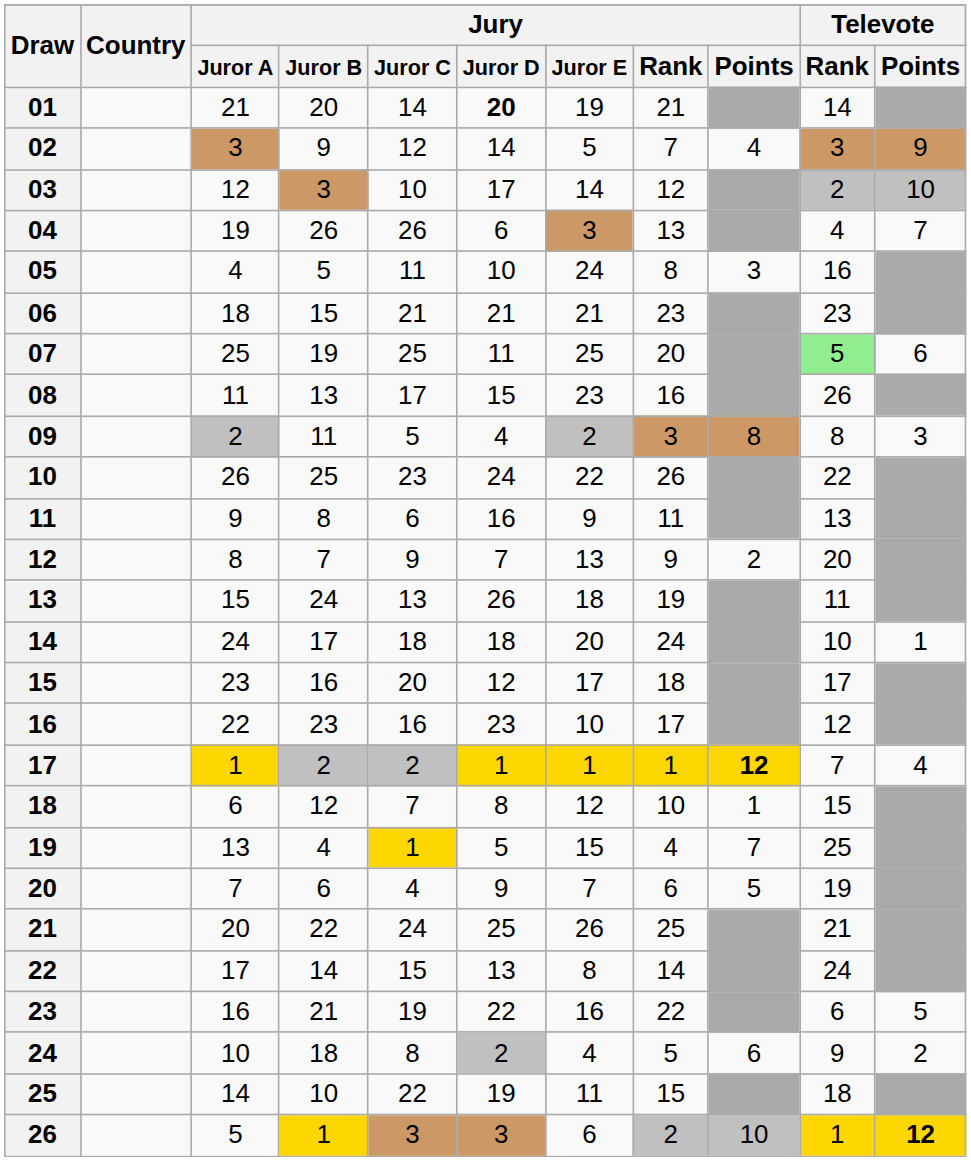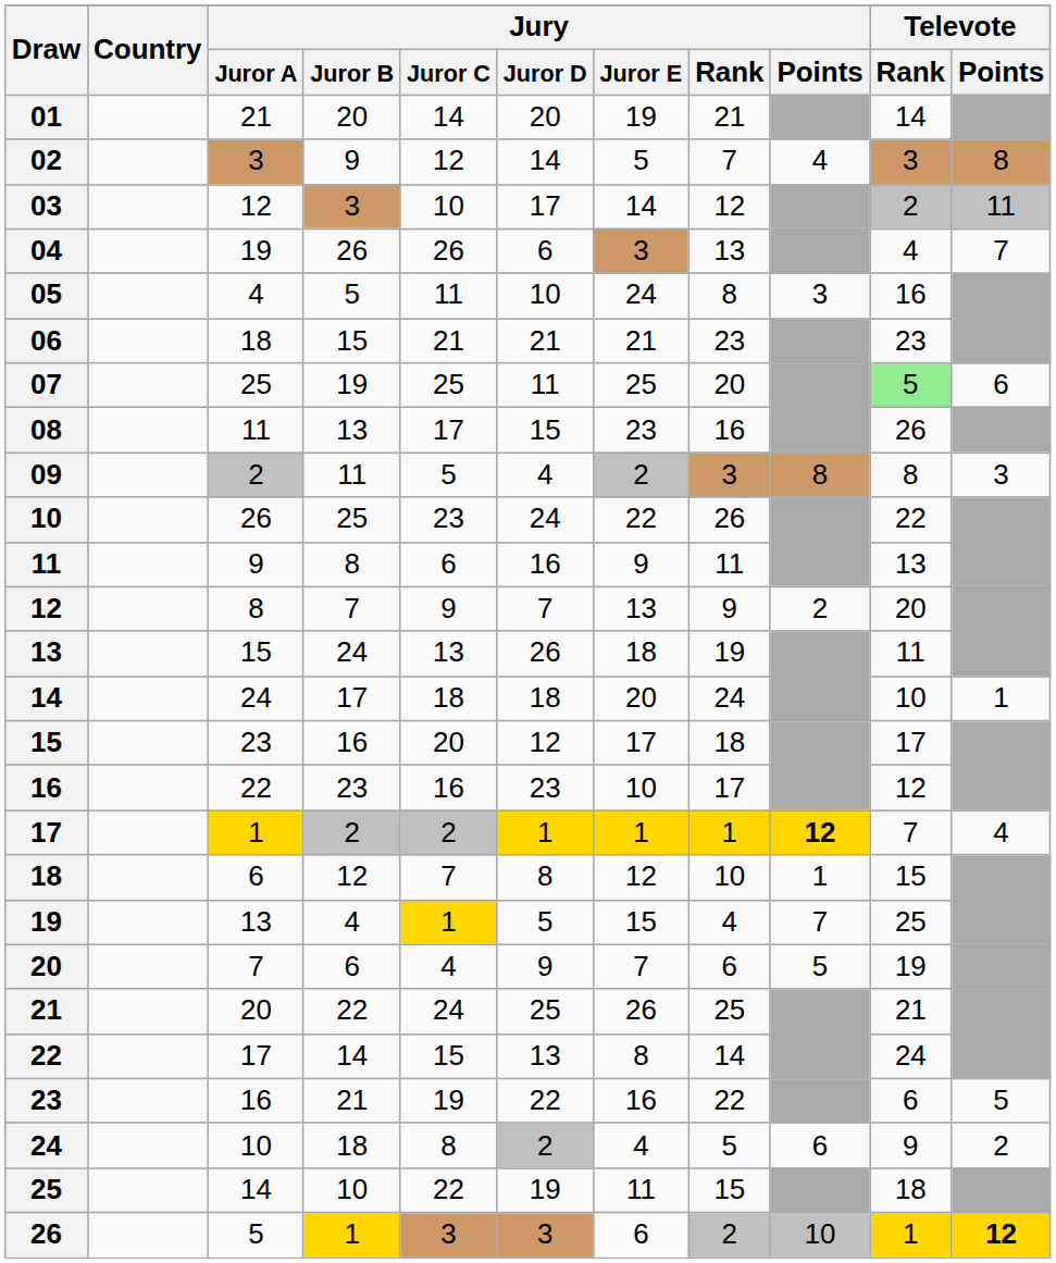 <table class="sortable wikitable collapsible plainrowheaders" style="text-align:center;">
 <tr>
 </tr>
 <tr>
 <th scope="col" rowspan="2">Draw</th>
 <th scope="col" rowspan="2">Country</th>
 <th scope="col" colspan="7">Jury</th>
 <th scope="col" colspan="2">Televote</th>
 </tr>
 <tr>
 <th scope="col"><small>Juror A</small></th>
 <th scope="col"><small>Juror B</small></th>
 <th scope="col"><small>Juror C</small></th>
 <th scope="col"><small>Juror D</small></th>
 <th scope="col"><small>Juror E</small></th>
 <th scope="col">Rank</th>
 <th scope="col" class="unsortable">Points</th>
 <th scope="col">Rank</th>
 <th scope="col" class="unsortable">Points</th>
 </tr>
 <tr>
 <th scope="row" style="text-align:center;">01</th>
 <td style="text-align:left;"></td>
 <td>21</td>
 <td>20</td>
 <td>14</td>
-<td><strong>20</strong></td>
+<td>20</td>
 <td>19</td>
 <td>21</td>
 <td style="background:#AAAAAA;"></td>
 <td>14</td>
 <td style="background:#AAAAAA;"></td>
 </tr>
 <tr>
 <th scope="row" style="text-align:center;">02</th>
 <td style="text-align:left;"></td>
 <td style="background:#CC9966;">3</td>
 <td>9</td>
 <td>12</td>
 <td>14</td>
 <td>5</td>
 <td>7</td>
 <td>4</td>
 <td style="background:#CC9966;">3</td>
-<td style="background:#CC9966;">9</td>
+<td style="background:#CC9966;">8</td>
 </tr>
 <tr>
 <th scope="row" style="text-align:center;">03</th>
 <td style="text-align:left;"></td>
 <td>12</td>
 <td style="background:#CC9966;">3</td>
 <td>10</td>
 <td>17</td>
 <td>14</td>
 <td>12</td>
 <td style="background:#AAAAAA;"></td>
 <td style="background:silver;">2</td>
-<td style="background:silver;">10</td>
+<td style="background:silver;">11</td>
 </tr>
 <tr>
 <th scope="row" style="text-align:center;">04</th>
 <td style="text-align:left;"></td>
 <td>19</td>
 <td>26</td>
 <td>26</td>
 <td>6</td>
 <td style="background:#CC9966;">3</td>
 <td>13</td>
 <td style="background:#AAAAAA;"></td>
 <td>4</td>
 <td>7</td>
 </tr>
 <tr>
 <th scope="row" style="text-align:center;">05</th>
 <td style="text-align:left;"></td>
 <td>4</td>
 <td>5</td>
 <td>11</td>
 <td>10</td>
 <td>24</td>
 <td>8</td>
 <td>3</td>
 <td>16</td>
 <td style="background:#AAAAAA;"></td>
 </tr>
 <tr>
 <th scope="row" style="text-align:center;">06</th>
 <td style="text-align:left;"></td>
 <td>18</td>
 <td>15</td>
 <td>21</td>
 <td>21</td>
 <td>21</td>
 <td>23</td>
 <td style="background:#AAAAAA;"></td>
 <td>23</td>
 <td style="background:#AAAAAA;"></td>
 </tr>
 <tr>
 <th scope="row" style="text-align:center;">07</th>
 <td style="text-align:left;"></td>
 <td>25</td>
 <td>19</td>
 <td>25</td>
 <td>11</td>
 <td>25</td>
 <td>20</td>
 <td style="background:#AAAAAA;"></td>
 <td style="background: lightgreen;">5</td>
 <td>6</td>
 </tr>
 <tr>
 <th scope="row" style="text-align:center;">08</th>
 <td style="text-align:left;"></td>
 <td>11</td>
 <td>13</td>
 <td>17</td>
 <td>15</td>
 <td>23</td>
 <td>16</td>
 <td style="background:#AAAAAA;"></td>
 <td>26</td>
 <td style="background:#AAAAAA;"></td>
 </tr>
 <tr>
 <th scope="row" style="text-align:center;">09</th>
 <td style="text-align:left;"></td>
 <td style="background:silver;">2</td>
 <td>11</td>
 <td>5</td>
 <td>4</td>
 <td style="background:silver;">2</td>
 <td style="background:#CC9966;">3</td>
 <td style="background:#CC9966;">8</td>
 <td>8</td>
 <td>3</td>
 </tr>
 <tr>
 <th scope="row" style="text-align:center;">10</th>
 <td style="text-align:left;"></td>
 <td>26</td>
 <td>25</td>
 <td>23</td>
 <td>24</td>
 <td>22</td>
 <td>26</td>
 <td style="background:#AAAAAA;"></td>
 <td>22</td>
 <td style="background:#AAAAAA;"></td>
 </tr>
 <tr>
 <th scope="row" style="text-align:center;">11</th>
 <td style="text-align:left;"></td>
 <td>9</td>
 <td>8</td>
 <td>6</td>
 <td>16</td>
 <td>9</td>
 <td>11</td>
 <td style="background:#AAAAAA;"></td>
 <td>13</td>
 <td style="background:#AAAAAA;"></td>
 </tr>
 <tr>
 <th scope="row" style="text-align:center;">12</th>
 <td style="text-align:left;"></td>
 <td>8</td>
 <td>7</td>
 <td>9</td>
 <td>7</td>
 <td>13</td>
 <td>9</td>
 <td>2</td>
 <td>20</td>
 <td style="background:#AAAAAA;"></td>
 </tr>
 <tr>
 <th scope="row" style="text-align:center;">13</th>
 <td style="text-align:left;"></td>
 <td>15</td>
 <td>24</td>
 <td>13</td>
 <td>26</td>
 <td>18</td>
 <td>19</td>
 <td style="background:#AAAAAA;"></td>
 <td>11</td>
 <td style="background:#AAAAAA;"></td>
 </tr>
 <tr>
 <th scope="row" style="text-align:center;">14</th>
 <td style="text-align:left;"></td>
 <td>24</td>
 <td>17</td>
 <td>18</td>
 <td>18</td>
 <td>20</td>
 <td>24</td>
 <td style="background:#AAAAAA;"></td>
 <td>10</td>
 <td>1</td>
 </tr>
 <tr>
 <th scope="row" style="text-align:center;">15</th>
 <td style="text-align:left;"></td>
 <td>23</td>
 <td>16</td>
 <td>20</td>
 <td>12</td>
 <td>17</td>
 <td>18</td>
 <td style="background:#AAAAAA;"></td>
 <td>17</td>
 <td style="background:#AAAAAA;"></td>
 </tr>
 <tr>
 <th scope="row" style="text-align:center;">16</th>
 <td style="text-align:left;"></td>
 <td>22</td>
 <td>23</td>
 <td>16</td>
 <td>23</td>
 <td>10</td>
 <td>17</td>
 <td style="background:#AAAAAA;"></td>
 <td>12</td>
 <td style="background:#AAAAAA;"></td>
 </tr>
 <tr>
 <th scope="row" style="text-align:center;">17</th>
 <td style="text-align:left;"></td>
 <td style="background:gold;">1</td>
 <td style="background:silver;">2</td>
 <td style="background:silver;">2</td>
 <td style="background:gold;">1</td>
 <td style="background:gold;">1</td>
 <td style="background:gold;">1</td>
 <td style="background:gold;"><strong>12</strong></td>
 <td>7</td>
 <td>4</td>
 </tr>
 <tr>
 <th scope="row" style="text-align:center;">18</th>
 <td style="text-align:left;"></td>
 <td>6</td>
 <td>12</td>
 <td>7</td>
 <td>8</td>
 <td>12</td>
 <td>10</td>
 <td>1</td>
 <td>15</td>
 <td style="background:#AAAAAA;"></td>
 </tr>
 <tr>
 <th scope="row" style="text-align:center;">19</th>
 <td style="text-align:left;"></td>
 <td>13</td>
 <td>4</td>
 <td style="background:gold;">1</td>
 <td>5</td>
 <td>15</td>
 <td>4</td>
 <td>7</td>
 <td>25</td>
 <td style="background:#AAAAAA;"></td>
 </tr>
 <tr>
 <th scope="row" style="text-align:center;">20</th>
 <td style="text-align:left;"></td>
 <td>7</td>
 <td>6</td>
 <td>4</td>
 <td>9</td>
 <td>7</td>
 <td>6</td>
 <td>5</td>
 <td>19</td>
 <td style="background:#AAAAAA;"></td>
 </tr>
 <tr>
 <th scope="row" style="text-align:center;">21</th>
 <td style="text-align:left;"></td>
 <td>20</td>
 <td>22</td>
 <td>24</td>
 <td>25</td>
 <td>26</td>
 <td>25</td>
 <td style="background:#AAAAAA;"></td>
 <td>21</td>
 <td style="background:#AAAAAA;"></td>
 </tr>
 <tr>
 <th scope="row" style="text-align:center;">22</th>
 <td style="text-align:left;"></td>
 <td>17</td>
 <td>14</td>
 <td>15</td>
 <td>13</td>
 <td>8</td>
 <td>14</td>
 <td style="background:#AAAAAA;"></td>
 <td>24</td>
 <td style="background:#AAAAAA;"></td>
 </tr>
 <tr>
 <th scope="row" style="text-align:center;">23</th>
 <td style="text-align:left;"></td>
 <td>16</td>
 <td>21</td>
 <td>19</td>
 <td>22</td>
 <td>16</td>
 <td>22</td>
 <td style="background:#AAAAAA;"></td>
 <td>6</td>
 <td>5</td>
 </tr>
 <tr>
 <th scope="row" style="text-align:center;">24</th>
 <td style="text-align:left;"></td>
 <td>10</td>
 <td>18</td>
 <td>8</td>
 <td style="background:silver;">2</td>
 <td>4</td>
 <td>5</td>
 <td>6</td>
 <td>9</td>
 <td>2</td>
 </tr>
 <tr>
 <th scope="row" style="text-align:center;">25</th>
 <td style="text-align:left;"></td>
 <td>14</td>
 <td>10</td>
 <td>22</td>
 <td>19</td>
 <td>11</td>
 <td>15</td>
 <td style="background:#AAAAAA;"></td>
 <td>18</td>
 <td style="background:#AAAAAA;"></td>
 </tr>
 <tr>
 <th scope="row" style="text-align:center;">26</th>
 <td style="text-align:left;"></td>
 <td>5</td>
 <td style="background:gold;">1</td>
 <td style="background:#CC9966;">3</td>
 <td style="background:#CC9966;">3</td>
 <td>6</td>
 <td style="background:silver;">2</td>
 <td style="background:silver;">10</td>
 <td style="background:gold;">1</td>
 <td style="background:gold;"><strong>12</strong></td>
 </tr>
 </table>
